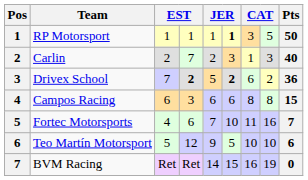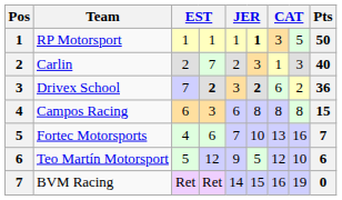 <table class="wikitable" style="font-size: 85%; text-align:center">
 <tr valign="top">
 <th valign="middle">Pos</th>
 <th valign="middle">Team</th>
 <th colspan=2><a href='#'>EST</a><br></th>
 <th colspan=2><a href='#'>JER</a><br></th>
 <th colspan=2><a href='#'>CAT</a><br></th>
 <th valign="middle">Pts</th>
 </tr>
 <tr>
 <th>1</th>
 <td align=left> <a href='#'>RP Motorsport</a></td>
 <td style="background:#FFFFBF;">1</td>
 <td style="background:#FFFFBF;">1</td>
 <td style="background:#FFFFBF;">1</td>
 <td style="background:#FFFFBF;"><strong>1</strong></td>
 <td style="background:#FFDF9F;">3</td>
 <td style="background:#DFFFDF;">5</td>
 <th>50</th>
 </tr>
 <tr>
 <th>2</th>
 <td align=left> <a href='#'>Carlin</a></td>
 <td style="background:#DFDFDF;">2</td>
 <td style="background:#DFFFDF;">7</td>
 <td style="background:#DFDFDF;">2</td>
 <td style="background:#FFDF9F;">3</td>
 <td style="background:#FFFFBF;">1</td>
 <td style="background:#DFDFDF;">3</td>
 <th>40</th>
 </tr>
 <tr>
 <th>3</th>
 <td align=left> <a href='#'>Drivex School</a></td>
 <td style="background:#CFCFFF;">7</td>
 <td style="background:#DFDFDF;"><strong>2</strong></td>
-<td style="background:#FFDF9F;">5</td>
+<td style="background:#FFDF9F;">3</td>
 <td style="background:#DFDFDF;"><strong>2</strong></td>
 <td style="background:#DFFFDF;">6</td>
 <td style="background:#FFFFBF;">2</td>
 <th>36</th>
 </tr>
 <tr>
 <th>4</th>
 <td align=left> <a href='#'>Campos Racing</a></td>
 <td style="background:#FFDF9F;">6</td>
 <td style="background:#FFDF9F;">3</td>
 <td style="background:#CFCFFF;">6</td>
-<td style="background:#CFCFFF;">6</td>
+<td style="background:#CFCFFF;">8</td>
 <td style="background:#CFCFFF;">8</td>
 <td style="background:#DFFFDF;">8</td>
 <th>15</th>
 </tr>
 <tr>
 <th>5</th>
 <td align=left> <a href='#'>Fortec Motorsports</a></td>
 <td style="background:#DFFFDF;">4</td>
 <td style="background:#DFFFDF;">6</td>
 <td style="background:#CFCFFF;">7</td>
 <td style="background:#CFCFFF;">10</td>
-<td style="background:#CFCFFF;">11</td>
+<td style="background:#CFCFFF;">13</td>
 <td style="background:#CFCFFF;">16</td>
 <th>7</th>
 </tr>
 <tr>
 <th>6</th>
 <td align=left nowrap> <a href='#'>Teo Martín Motorsport</a></td>
 <td style="background:#DFFFDF;">5</td>
 <td style="background:#CFCFFF;">12</td>
 <td style="background:#CFCFFF;">9</td>
 <td style="background:#DFFFDF;">5</td>
-<td style="background:#CFCFFF;">10</td>
+<td style="background:#CFCFFF;">12</td>
 <td style="background:#CFCFFF;">10</td>
 <th>6</th>
 </tr>
 <tr>
 <th>7</th>
 <td align=left> BVM Racing</td>
 <td style="background:#EFCFFF;">Ret</td>
 <td style="background:#EFCFFF;">Ret</td>
 <td style="background:#CFCFFF;">14</td>
 <td style="background:#CFCFFF;">15</td>
 <td style="background:#CFCFFF;">16</td>
 <td style="background:#CFCFFF;">19</td>
 <th>0</th>
 </tr>
 </table>
